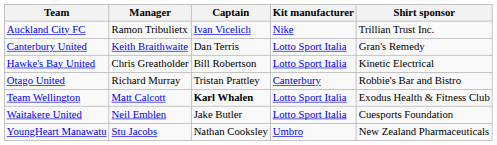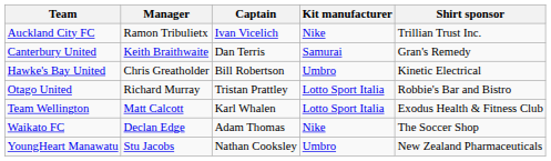 <table class="wikitable sortable" style="text-align: left;">
 <tr>
 <th>Team</th>
 <th>Manager</th>
 <th>Captain</th>
 <th>Kit manufacturer</th>
 <th>Shirt sponsor</th>
 </tr>
 <tr>
 <td><a href='#'>Auckland City FC</a></td>
 <td> Ramon Tribulietx</td>
 <td> <a href='#'>Ivan Vicelich</a></td>
 <td><a href='#'>Nike</a></td>
 <td>Trillian Trust Inc.</td>
 </tr>
 <tr>
 <td><a href='#'>Canterbury United</a></td>
 <td> <a href='#'>Keith Braithwaite</a></td>
 <td> Dan Terris</td>
-<td><a href='#'>Lotto Sport Italia</a></td>
+<td><a href='#'>Samurai</a></td>
 <td>Gran's Remedy</td>
 </tr>
 <tr>
 <td><a href='#'>Hawke's Bay United</a></td>
 <td> Chris Greatholder</td>
 <td> Bill Robertson</td>
-<td><a href='#'>Lotto Sport Italia</a></td>
+<td><a href='#'>Umbro</a></td>
 <td>Kinetic Electrical</td>
 </tr>
 <tr>
 <td><a href='#'>Otago United</a></td>
 <td> Richard Murray</td>
 <td> Tristan Prattley</td>
-<td><a href='#'>Canterbury</a></td>
+<td><a href='#'>Lotto Sport Italia</a></td>
 <td>Robbie's Bar and Bistro</td>
 </tr>
 <tr>
 <td><a href='#'>Team Wellington</a></td>
 <td> <a href='#'>Matt Calcott</a></td>
-<td><strong> Karl Whalen</strong></td>
+<td> Karl Whalen</td>
 <td><a href='#'>Lotto Sport Italia</a></td>
 <td>Exodus Health & Fitness Club</td>
 </tr>
 <tr>
-<td><a href='#'>Waitakere United</a></td>
-<td> <a href='#'>Neil Emblen</a></td>
-<td> Jake Butler</td>
-<td><a href='#'>Lotto Sport Italia</a></td>
-<td>Cuesports Foundation</td>
+<td><a href='#'>Waikato FC</a></td>
+<td> <a href='#'>Declan Edge</a></td>
+<td> Adam Thomas</td>
+<td><a href='#'>Nike</a></td>
+<td>The Soccer Shop</td>
 </tr>
 <tr>
 <td><a href='#'>YoungHeart Manawatu</a></td>
 <td> <a href='#'>Stu Jacobs</a></td>
 <td> Nathan Cooksley</td>
 <td><a href='#'>Umbro</a></td>
 <td>New Zealand Pharmaceuticals</td>
 </tr>
 </table>
